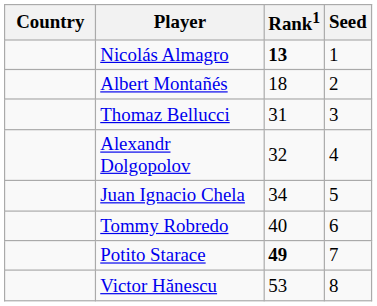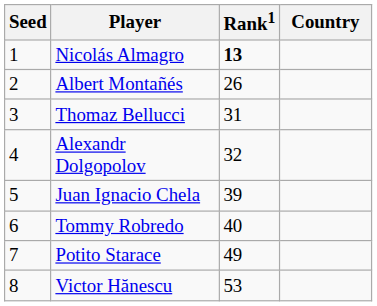 <table class="sortable wikitable">
 <tr>
-<th width="70">Country</th>
+<th>Seed</th>
 <th width="135">Player</th>
 <th>Rank<sup>1</sup></th>
-<th>Seed</th>
+<th width="70">Country</th>
 </tr>
 <tr>
-<td></td>
+<td>1</td>
 <td><a href='#'>Nicolás Almagro</a></td>
 <td><strong>13</strong></td>
-<td>1</td>
+<td></td>
 </tr>
 <tr>
+<td>2</td>
+<td><a href='#'>Albert Montañés</a></td>
+<td>26</td>
 <td></td>
-<td><a href='#'>Albert Montañés</a></td>
-<td>18</td>
-<td>2</td>
 </tr>
 <tr>
-<td></td>
+<td>3</td>
 <td><a href='#'>Thomaz Bellucci</a></td>
 <td>31</td>
-<td>3</td>
+<td></td>
 </tr>
 <tr>
-<td></td>
+<td>4</td>
 <td><a href='#'>Alexandr Dolgopolov</a></td>
 <td>32</td>
-<td>4</td>
+<td></td>
 </tr>
 <tr>
+<td>5</td>
+<td><a href='#'>Juan Ignacio Chela</a></td>
+<td>39</td>
 <td></td>
-<td><a href='#'>Juan Ignacio Chela</a></td>
-<td>34</td>
-<td>5</td>
 </tr>
 <tr>
-<td></td>
+<td>6</td>
 <td><a href='#'>Tommy Robredo</a></td>
 <td>40</td>
-<td>6</td>
+<td></td>
 </tr>
 <tr>
+<td>7</td>
+<td><a href='#'>Potito Starace</a></td>
+<td>49</td>
 <td></td>
-<td><a href='#'>Potito Starace</a></td>
-<td><strong>49</strong></td>
-<td>7</td>
 </tr>
 <tr>
-<td></td>
+<td>8</td>
 <td><a href='#'>Victor Hănescu</a></td>
 <td>53</td>
-<td>8</td>
+<td></td>
 </tr>
 </table>
